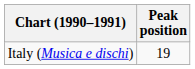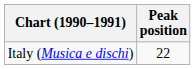 <table class="wikitable">
 <tr>
 <th>Chart (1990–1991)</th>
 <th>Peak<br>position</th>
 </tr>
 <tr>
 <td>Italy (<em><a href='#'>Musica e dischi</a></em>)</td>
-<td style="text-align:center">19</td>
+<td style="text-align:center">22</td>
 </tr>
 </table>
